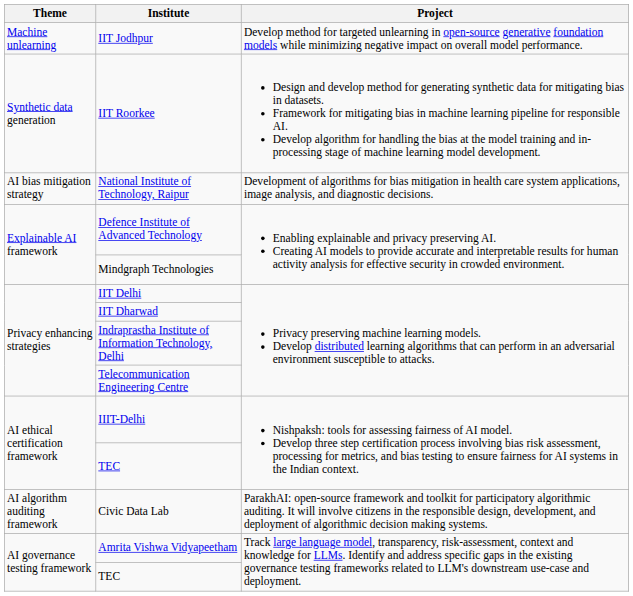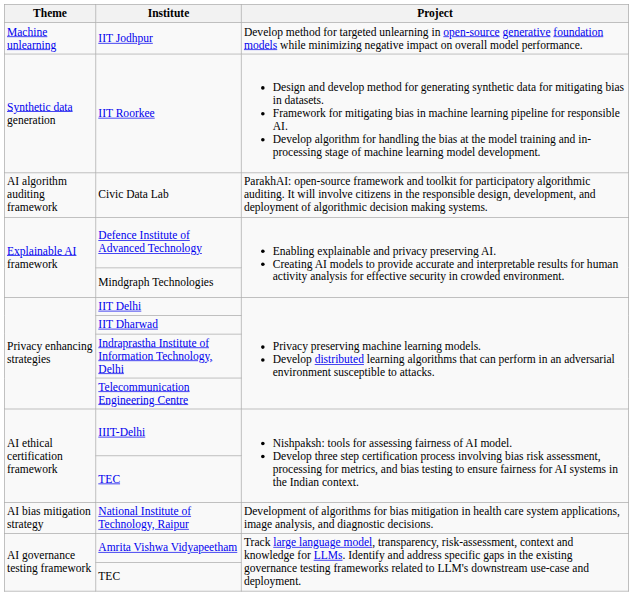 <table class="wikitable">
 <tr>
 <th>Theme</th>
 <th>Institute</th>
 <th>Project</th>
 </tr>
 <tr>
 <td><a href='#'>Machine unlearning</a></td>
 <td><a href='#'>IIT Jodhpur</a></td>
 <td>Develop method for targeted unlearning in <a href='#'>open-source</a> <a href='#'>generative</a> <a href='#'>foundation models</a> while minimizing negative impact on overall model performance.</td>
 </tr>
 <tr>
 <td><a href='#'>Synthetic data</a> generation</td>
 <td><a href='#'>IIT Roorkee</a></td>
 <td><br><ul><li>Design and develop method for generating synthetic data for mitigating bias in datasets.</li><li>Framework for mitigating bias in machine learning pipeline for responsible AI.</li><li>Develop algorithm for handling the bias at the model training and in-processing stage of machine learning model development.</li></ul></td>
 </tr>
 <tr>
-<td>AI bias mitigation strategy</td>
-<td><a href='#'>National Institute of Technology, Raipur</a></td>
-<td>Development of algorithms for bias mitigation in health care system applications, image analysis, and diagnostic decisions.</td>
+<td>AI algorithm auditing framework</td>
+<td>Civic Data Lab</td>
+<td>ParakhAI: open-source framework and toolkit for participatory algorithmic auditing. It will involve citizens in the responsible design, development, and deployment of algorithmic decision making systems.</td>
 </tr>
 <tr>
 <td rowspan="2"><a href='#'>Explainable AI</a> framework</td>
 <td><a href='#'>Defence Institute of Advanced Technology</a></td>
 <td rowspan="2"><br><ul><li>Enabling explainable and privacy preserving AI.</li><li>Creating AI models to provide accurate and interpretable results for human activity analysis for effective security in crowded environment.</li></ul></td>
 </tr>
 <tr>
 <td>Mindgraph Technologies</td>
 </tr>
 <tr>
 <td rowspan="4">Privacy enhancing strategies</td>
 <td><a href='#'>IIT Delhi</a></td>
 <td rowspan="4"><br><ul><li>Privacy preserving machine learning models.</li><li>Develop <a href='#'>distributed</a> learning algorithms that can perform in an adversarial environment susceptible to attacks.</li></ul></td>
 </tr>
 <tr>
 <td><a href='#'>IIT Dharwad</a></td>
 </tr>
 <tr>
 <td><a href='#'>Indraprastha Institute of Information Technology, Delhi</a></td>
 </tr>
 <tr>
 <td><a href='#'>Telecommunication Engineering Centre</a></td>
 </tr>
 <tr>
 <td rowspan="2">AI ethical certification framework</td>
 <td><a href='#'>IIIT-Delhi</a></td>
 <td rowspan="2"><br><ul><li>Nishpaksh: tools for assessing fairness of AI model.</li><li>Develop three step certification process involving bias risk assessment, processing for metrics, and bias testing to ensure fairness for AI systems in the Indian context.</li></ul></td>
 </tr>
 <tr>
 <td><a href='#'>TEC</a></td>
 </tr>
 <tr>
-<td>AI algorithm auditing framework</td>
-<td>Civic Data Lab</td>
-<td>ParakhAI: open-source framework and toolkit for participatory algorithmic auditing. It will involve citizens in the responsible design, development, and deployment of algorithmic decision making systems.</td>
+<td>AI bias mitigation strategy</td>
+<td><a href='#'>National Institute of Technology, Raipur</a></td>
+<td>Development of algorithms for bias mitigation in health care system applications, image analysis, and diagnostic decisions.</td>
 </tr>
 <tr>
 <td rowspan="2">AI governance testing framework</td>
 <td><a href='#'>Amrita Vishwa Vidyapeetham</a></td>
 <td rowspan="2">Track <a href='#'>large language model</a>, transparency, risk-assessment, context and knowledge for <a href='#'>LLMs</a>. Identify and address specific gaps in the existing governance testing frameworks related to LLM's downstream use-case and deployment.</td>
 </tr>
 <tr>
 <td>TEC</td>
 </tr>
 </table>
